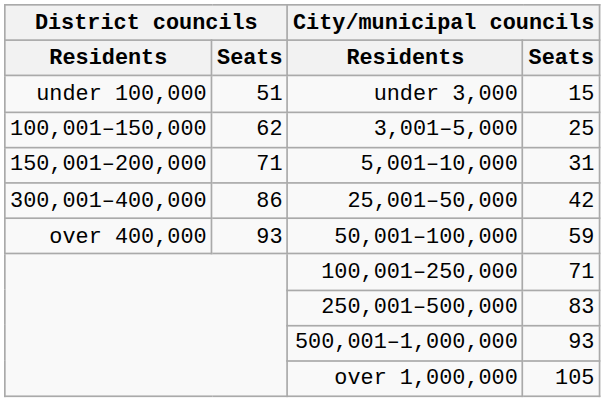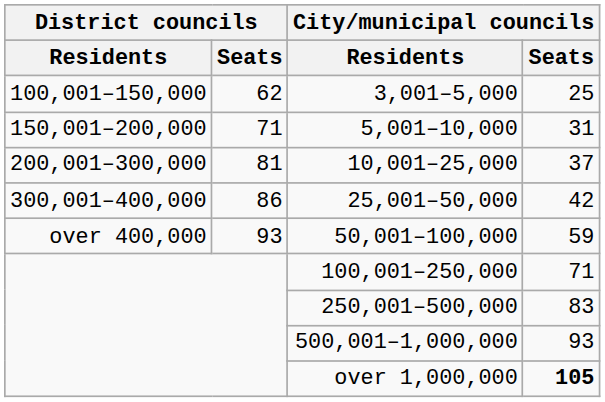 <table class=wikitable style="text-align:right">
 <tr>
 <th colspan=2>District councils</th>
 <th colspan=2>City/municipal councils</th>
 </tr>
 <tr>
 <th>Residents</th>
 <th>Seats</th>
 <th>Residents</th>
 <th>Seats</th>
 </tr>
 <tr>
-<td>under 100,000</td>
-<td>51</td>
-<td>under 3,000</td>
-<td>15</td>
-</tr>
-<tr>
 <td>100,001–150,000</td>
 <td>62</td>
 <td>3,001–5,000</td>
 <td>25</td>
 </tr>
 <tr>
 <td>150,001–200,000</td>
 <td>71</td>
 <td>5,001–10,000</td>
 <td>31</td>
+</tr>
+<tr>
+<td>200,001–300,000</td>
+<td>81</td>
+<td>10,001–25,000</td>
+<td>37</td>
 </tr>
 <tr>
 <td>300,001–400,000</td>
 <td>86</td>
 <td>25,001–50,000</td>
 <td>42</td>
 </tr>
 <tr>
 <td>over 400,000</td>
 <td>93</td>
 <td>50,001–100,000</td>
 <td>59</td>
 </tr>
 <tr>
 <td colspan=2 rowspan=4></td>
 <td>100,001–250,000</td>
 <td>71</td>
 </tr>
 <tr>
 <td>250,001–500,000</td>
 <td>83</td>
 </tr>
 <tr>
 <td>500,001–1,000,000</td>
 <td>93</td>
 </tr>
 <tr>
 <td>over 1,000,000</td>
-<td>105</td>
+<td><strong>105</strong></td>
 </tr>
 </table>
